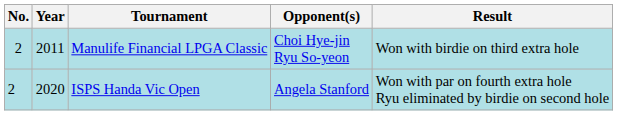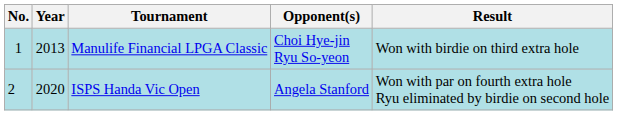 <table class="wikitable" style="font-size:95%;">
 <tr>
 <th>No.</th>
 <th>Year</th>
 <th>Tournament</th>
 <th>Opponent(s)</th>
 <th>Result</th>
 </tr>
 <tr style="background:#B0E0E6;">
-<td align=center>2</td>
-<td align=center>2011</td>
+<td align=center>1</td>
+<td align=center>2013</td>
 <td><a href='#'>Manulife Financial LPGA Classic</a></td>
 <td> <a href='#'>Choi Hye-jin</a><br> <a href='#'>Ryu So-yeon</a></td>
 <td>Won with birdie on third extra hole</td>
 </tr>
 <tr style="background:#B0E0E6;">
 <td>2</td>
 <td>2020</td>
 <td><a href='#'>ISPS Handa Vic Open</a></td>
 <td> <a href='#'>Angela Stanford</a></td>
 <td>Won with par on fourth extra hole<br>Ryu eliminated by birdie on second hole</td>
 </tr>
 </table>
